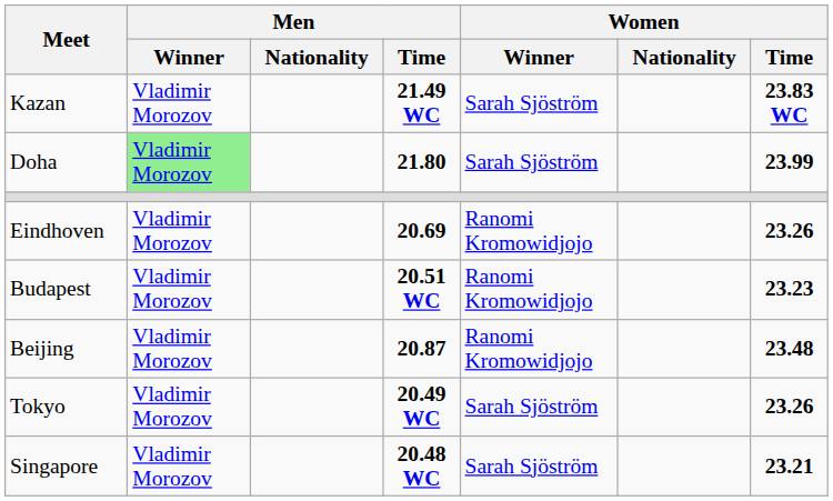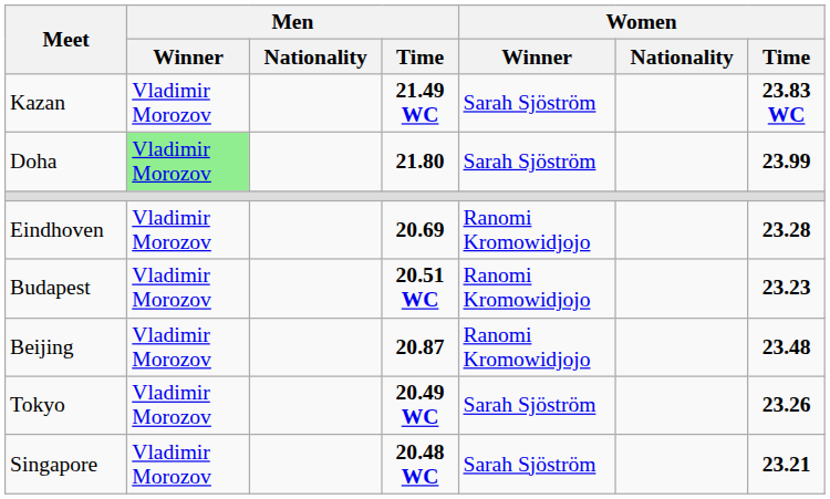 <table class="wikitable">
 <tr>
 <th width=120 rowspan=2>Meet</th>
 <th colspan=3>Men</th>
 <th colspan=3>Women</th>
 </tr>
 <tr>
 <th width=150>Winner</th>
 <th width=130>Nationality</th>
 <th width=85>Time</th>
 <th width=150>Winner</th>
 <th width=130>Nationality</th>
 <th width=85>Time</th>
 </tr>
 <tr>
 <td>Kazan</td>
 <td><a href='#'>Vladimir Morozov</a></td>
 <td></td>
 <td align=center><strong>21.49 <a href='#'>WC</a></strong></td>
 <td><a href='#'>Sarah Sjöström</a></td>
 <td></td>
 <td align=center><strong>23.83 <a href='#'>WC</a></strong></td>
 </tr>
 <tr>
 <td>Doha</td>
 <td style="background: lightgreen;"><a href='#'>Vladimir Morozov</a></td>
 <td></td>
 <td align=center><strong>21.80</strong></td>
 <td><a href='#'>Sarah Sjöström</a></td>
 <td></td>
 <td align=center><strong>23.99</strong></td>
 </tr>
 <tr bgcolor=#DDDDDD>
 <td colspan=7></td>
 </tr>
 <tr>
 <td>Eindhoven</td>
 <td><a href='#'>Vladimir Morozov</a></td>
 <td></td>
 <td align=center><strong>20.69</strong></td>
 <td><a href='#'>Ranomi Kromowidjojo</a></td>
 <td></td>
-<td align=center><strong>23.26</strong></td>
+<td align=center><strong>23.28</strong></td>
 </tr>
 <tr>
 <td>Budapest</td>
 <td><a href='#'>Vladimir Morozov</a></td>
 <td></td>
 <td align=center><strong>20.51 <a href='#'>WC</a></strong></td>
 <td><a href='#'>Ranomi Kromowidjojo</a></td>
 <td></td>
 <td align=center><strong>23.23</strong></td>
 </tr>
 <tr>
 <td>Beijing</td>
 <td><a href='#'>Vladimir Morozov</a></td>
 <td></td>
 <td align=center><strong>20.87</strong></td>
 <td><a href='#'>Ranomi Kromowidjojo</a></td>
 <td></td>
 <td align=center><strong>23.48</strong></td>
 </tr>
 <tr>
 <td>Tokyo</td>
 <td><a href='#'>Vladimir Morozov</a></td>
 <td></td>
 <td align=center><strong>20.49 <a href='#'>WC</a></strong></td>
 <td><a href='#'>Sarah Sjöström</a></td>
 <td></td>
 <td align=center><strong>23.26</strong></td>
 </tr>
 <tr>
 <td>Singapore</td>
 <td><a href='#'>Vladimir Morozov</a></td>
 <td></td>
 <td align=center><strong>20.48 <a href='#'>WC</a></strong></td>
 <td><a href='#'>Sarah Sjöström</a></td>
 <td></td>
 <td align=center><strong>23.21</strong></td>
 </tr>
 </table>
